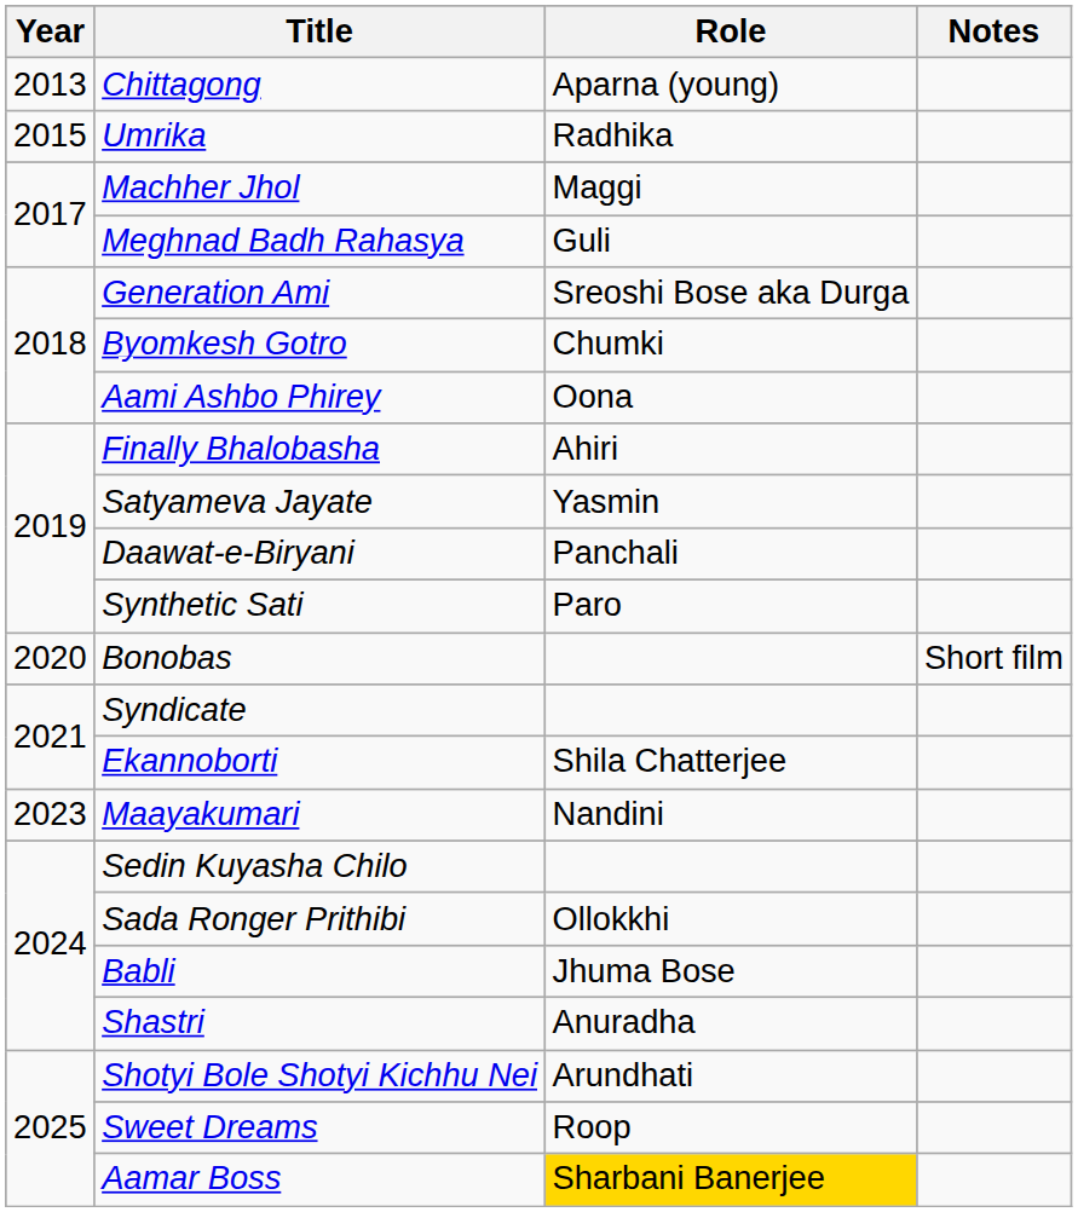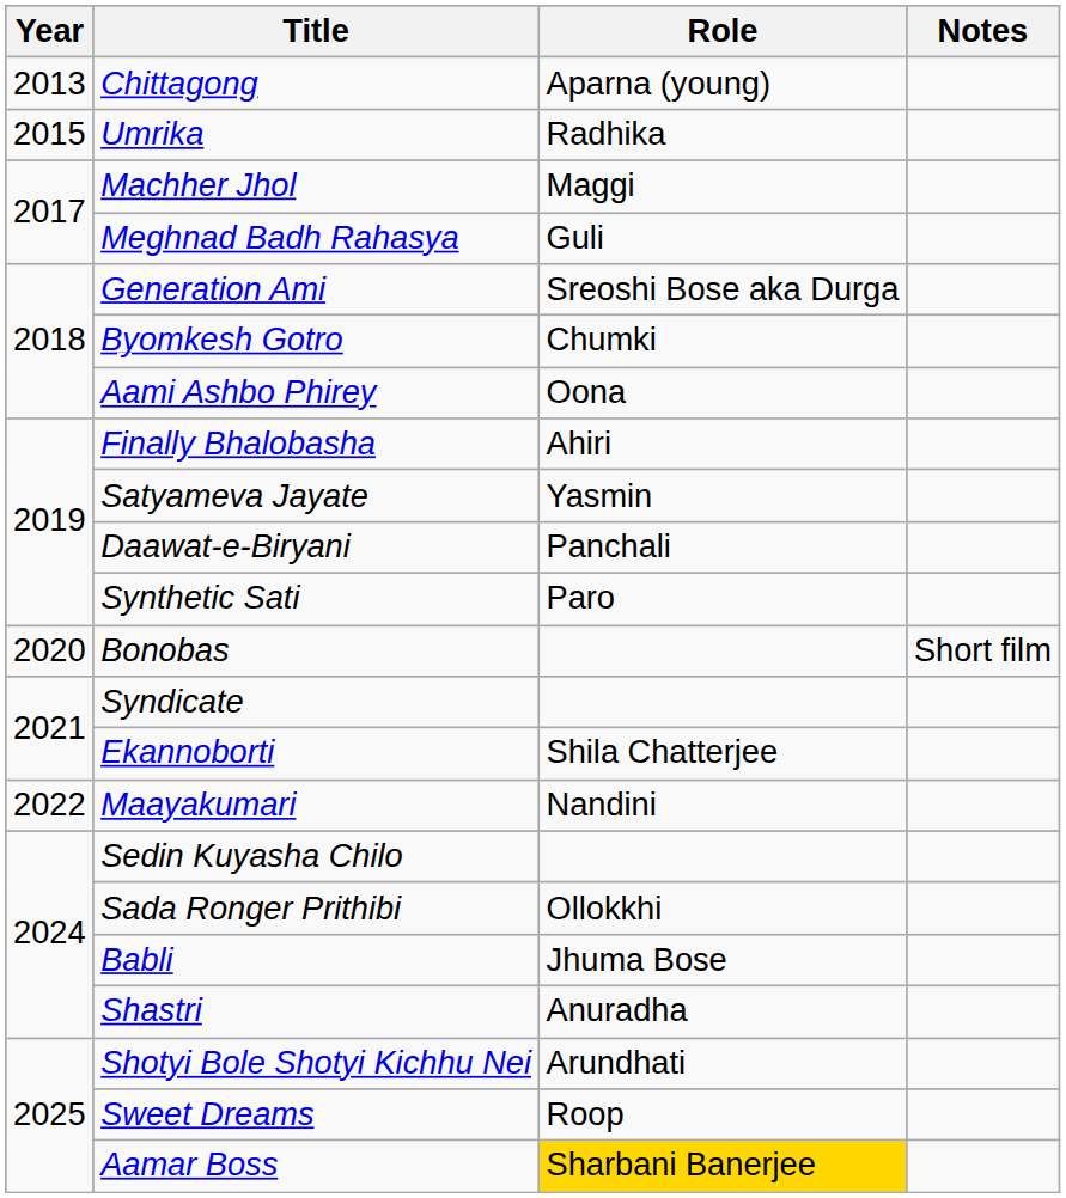 <table class="wikitable sortable">
 <tr>
 <th>Year</th>
 <th>Title</th>
 <th>Role</th>
 <th class="unsortable">Notes</th>
 </tr>
 <tr>
 <td>2013</td>
 <td><em><a href='#'>Chittagong</a></em></td>
 <td>Aparna (young)</td>
 <td></td>
 </tr>
 <tr>
 <td>2015</td>
 <td><em><a href='#'>Umrika</a></em></td>
 <td>Radhika</td>
 <td></td>
 </tr>
 <tr>
 <td rowspan=2>2017</td>
 <td><em><a href='#'>Machher Jhol</a></em></td>
 <td>Maggi</td>
 <td></td>
 </tr>
 <tr>
 <td><em><a href='#'>Meghnad Badh Rahasya</a></em></td>
 <td>Guli</td>
 <td></td>
 </tr>
 <tr>
 <td rowspan=3>2018</td>
 <td><em><a href='#'>Generation Ami</a></em></td>
 <td>Sreoshi Bose aka Durga</td>
 <td></td>
 </tr>
 <tr>
 <td><em><a href='#'>Byomkesh Gotro</a></em></td>
 <td>Chumki</td>
 <td></td>
 </tr>
 <tr>
 <td><em><a href='#'>Aami Ashbo Phirey</a></em></td>
 <td>Oona</td>
 <td></td>
 </tr>
 <tr>
 <td rowspan=4>2019</td>
 <td><em><a href='#'>Finally Bhalobasha</a></em></td>
 <td>Ahiri</td>
 <td></td>
 </tr>
 <tr>
 <td><em>Satyameva Jayate</em></td>
 <td>Yasmin</td>
 <td></td>
 </tr>
 <tr>
 <td><em>Daawat-e-Biryani</em></td>
 <td>Panchali</td>
 <td></td>
 </tr>
 <tr>
 <td><em>Synthetic Sati</em></td>
 <td>Paro</td>
 <td></td>
 </tr>
 <tr>
 <td>2020</td>
 <td><em>Bonobas</em></td>
 <td></td>
 <td>Short film</td>
 </tr>
 <tr>
 <td rowspan=2>2021</td>
 <td><em>Syndicate</em></td>
 <td></td>
 <td></td>
 </tr>
 <tr>
 <td><em><a href='#'>Ekannoborti</a></em></td>
 <td>Shila Chatterjee</td>
 <td></td>
 </tr>
 <tr>
-<td>2023</td>
+<td>2022</td>
 <td><em><a href='#'>Maayakumari</a></em></td>
 <td>Nandini</td>
 <td></td>
 </tr>
 <tr>
 <td rowspan=4>2024</td>
 <td><em>Sedin Kuyasha Chilo</em></td>
 <td></td>
 <td></td>
 </tr>
 <tr>
 <td><em>Sada Ronger Prithibi</em></td>
 <td>Ollokkhi</td>
 <td></td>
 </tr>
 <tr>
 <td><em><a href='#'>Babli</a></em></td>
 <td>Jhuma Bose</td>
 <td></td>
 </tr>
 <tr>
 <td><em><a href='#'>Shastri</a></em></td>
 <td>Anuradha</td>
 <td></td>
 </tr>
 <tr>
 <td rowspan=3>2025</td>
 <td><em><a href='#'>Shotyi Bole Shotyi Kichhu Nei</a></em></td>
 <td>Arundhati</td>
 <td></td>
 </tr>
 <tr>
 <td><em><a href='#'>Sweet Dreams</a></em></td>
 <td>Roop</td>
 <td></td>
 </tr>
 <tr>
 <td><em><a href='#'>Aamar Boss</a></em></td>
 <td style="background: gold;">Sharbani Banerjee</td>
 <td></td>
 </tr>
 <tr>
 </tr>
 </table>
